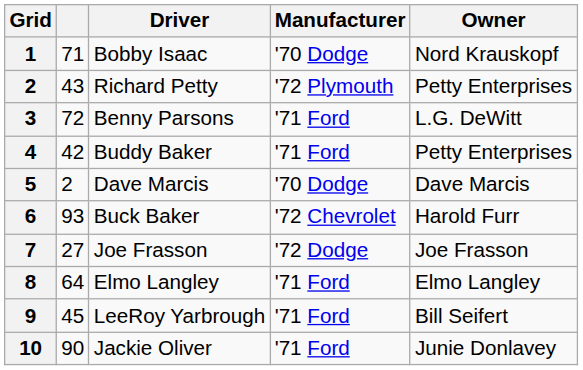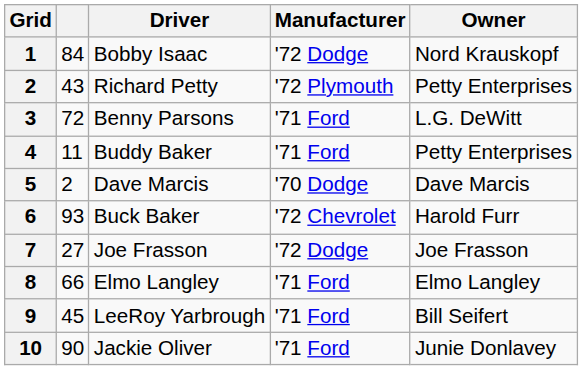 <table class="wikitable">
 <tr>
 <th>Grid</th>
 <th></th>
 <th>Driver</th>
 <th>Manufacturer</th>
 <th>Owner</th>
 </tr>
 <tr>
 <th>1</th>
-<td>71</td>
+<td>84</td>
 <td>Bobby Isaac</td>
-<td>'70 <a href='#'>Dodge</a></td>
+<td>'72 <a href='#'>Dodge</a></td>
 <td>Nord Krauskopf</td>
 </tr>
 <tr>
 <th>2</th>
 <td>43</td>
 <td>Richard Petty</td>
 <td>'72 <a href='#'>Plymouth</a></td>
 <td>Petty Enterprises</td>
 </tr>
 <tr>
 <th>3</th>
 <td>72</td>
 <td>Benny Parsons</td>
 <td>'71 <a href='#'>Ford</a></td>
 <td>L.G. DeWitt</td>
 </tr>
 <tr>
 <th>4</th>
-<td>42</td>
+<td>11</td>
 <td>Buddy Baker</td>
 <td>'71 <a href='#'>Ford</a></td>
 <td>Petty Enterprises</td>
 </tr>
 <tr>
 <th>5</th>
 <td>2</td>
 <td>Dave Marcis</td>
 <td>'70 <a href='#'>Dodge</a></td>
 <td>Dave Marcis</td>
 </tr>
 <tr>
 <th>6</th>
 <td>93</td>
 <td>Buck Baker</td>
 <td>'72 <a href='#'>Chevrolet</a></td>
 <td>Harold Furr</td>
 </tr>
 <tr>
 <th>7</th>
 <td>27</td>
 <td>Joe Frasson</td>
 <td>'72 <a href='#'>Dodge</a></td>
 <td>Joe Frasson</td>
 </tr>
 <tr>
 <th>8</th>
-<td>64</td>
+<td>66</td>
 <td>Elmo Langley</td>
 <td>'71 <a href='#'>Ford</a></td>
 <td>Elmo Langley</td>
 </tr>
 <tr>
 <th>9</th>
 <td>45</td>
 <td>LeeRoy Yarbrough</td>
 <td>'71 <a href='#'>Ford</a></td>
 <td>Bill Seifert</td>
 </tr>
 <tr>
 <th>10</th>
 <td>90</td>
 <td>Jackie Oliver</td>
 <td>'71 <a href='#'>Ford</a></td>
 <td>Junie Donlavey</td>
 </tr>
 </table>
